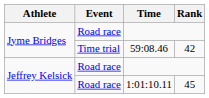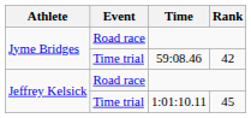 <table class=wikitable style="font-size:90%;">
 <tr>
 <th>Athlete</th>
 <th>Event</th>
 <th>Time</th>
 <th>Rank</th>
 </tr>
 <tr align=center>
 <td align=left rowspan=2><a href='#'>Jyme Bridges</a></td>
 <td align=left><a href='#'>Road race</a></td>
 <td colspan=2></td>
 </tr>
 <tr align=center>
 <td align=left><a href='#'>Time trial</a></td>
 <td>59:08.46</td>
 <td>42</td>
 </tr>
 <tr align=center>
 <td align=left rowspan=2><a href='#'>Jeffrey Kelsick</a></td>
 <td align=left><a href='#'>Road race</a></td>
 <td colspan=2></td>
 </tr>
 <tr align=center>
-<td align=left><a href='#'>Road race</a></td>
+<td align=left><a href='#'>Time trial</a></td>
 <td>1:01:10.11</td>
 <td>45</td>
 </tr>
 </table>
